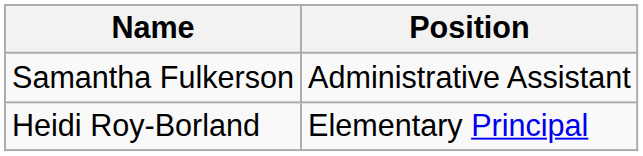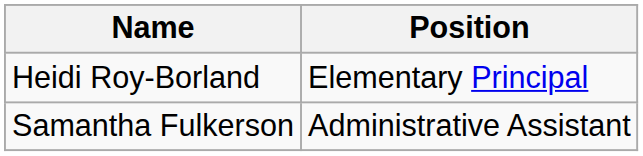 <table class="wikitable">
 <tr>
 <th>Name</th>
 <th>Position</th>
 </tr>
 <tr>
+<td>Heidi Roy-Borland</td>
+<td>Elementary <a href='#'>Principal</a></td>
+</tr>
+<tr>
 <td>Samantha Fulkerson</td>
 <td>Administrative Assistant</td>
 </tr>
-<tr>
-<td>Heidi Roy-Borland</td>
-<td>Elementary <a href='#'>Principal</a></td>
-</tr>
 </table>
